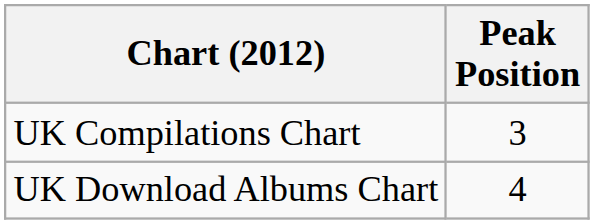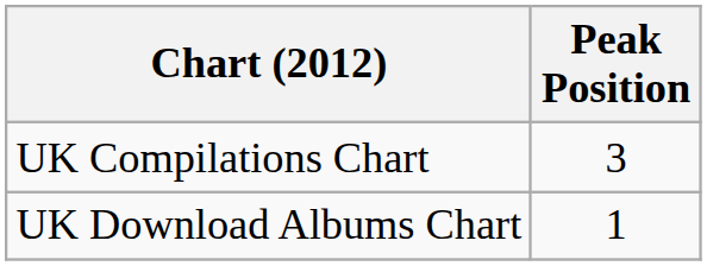 <table class="wikitable">
 <tr>
 <th>Chart (2012)</th>
 <th>Peak<br>Position</th>
 </tr>
 <tr>
 <td>UK Compilations Chart</td>
 <td align="center">3</td>
 </tr>
 <tr>
 <td>UK Download Albums Chart</td>
-<td align="center">4</td>
+<td align="center">1</td>
 </tr>
 </table>
